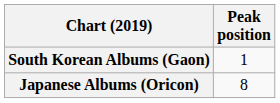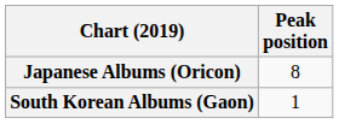 <table class="wikitable sortable plainrowheaders" style="text-align:center">
 <tr>
 <th scope="col">Chart (2019)</th>
 <th scope="col">Peak<br>position</th>
 </tr>
 <tr>
+<th scope="row">Japanese Albums (Oricon)</th>
+<td>8</td>
+</tr>
+<tr>
 <th scope="row">South Korean Albums (Gaon)</th>
 <td>1</td>
 </tr>
-<tr>
-<th scope="row">Japanese Albums (Oricon)</th>
-<td>8</td>
-</tr>
 </table>
